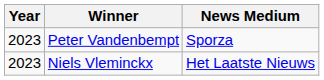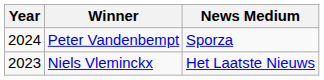 <table class="wikitable">
 <tr>
 <th>Year</th>
 <th>Winner</th>
 <th>News Medium</th>
 </tr>
 <tr -->
-<td>2023</td>
+<td>2024</td>
 <td><a href='#'>Peter Vandenbempt</a></td>
 <td><a href='#'>Sporza</a></td>
 </tr>
 <tr -->
 <td>2023</td>
 <td><a href='#'>Niels Vleminckx</a></td>
 <td><a href='#'>Het Laatste Nieuws</a></td>
 </tr>
 </table>
